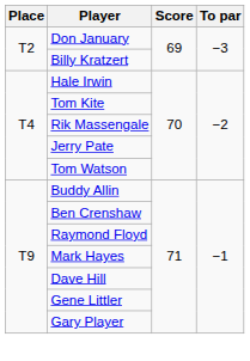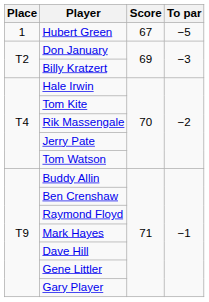 <table class="wikitable">
 <tr>
 <th>Place</th>
 <th>Player</th>
 <th>Score</th>
 <th>To par</th>
+</tr>
+<tr>
+<td align="center">1</td>
+<td> <a href='#'>Hubert Green</a></td>
+<td align="center">67</td>
+<td align="center">−5</td>
 </tr>
 <tr>
 <td rowspan=2 align="center">T2</td>
 <td> <a href='#'>Don January</a></td>
 <td rowspan=2 align="center">69</td>
 <td rowspan=2 align="center">−3</td>
 </tr>
 <tr>
 <td> <a href='#'>Billy Kratzert</a></td>
 </tr>
 <tr>
 <td rowspan=5 align="center">T4</td>
 <td> <a href='#'>Hale Irwin</a></td>
 <td rowspan=5 align="center">70</td>
 <td rowspan=5 align="center">−2</td>
 </tr>
 <tr>
 <td> <a href='#'>Tom Kite</a></td>
 </tr>
 <tr>
 <td> <a href='#'>Rik Massengale</a></td>
 </tr>
 <tr>
 <td> <a href='#'>Jerry Pate</a></td>
 </tr>
 <tr>
 <td> <a href='#'>Tom Watson</a></td>
 </tr>
 <tr>
 <td rowspan=7 align="center">T9</td>
 <td> <a href='#'>Buddy Allin</a></td>
 <td rowspan=7 align="center">71</td>
 <td rowspan=7 align="center">−1</td>
 </tr>
 <tr>
 <td> <a href='#'>Ben Crenshaw</a></td>
 </tr>
 <tr>
 <td> <a href='#'>Raymond Floyd</a></td>
 </tr>
 <tr>
 <td> <a href='#'>Mark Hayes</a></td>
 </tr>
 <tr>
 <td> <a href='#'>Dave Hill</a></td>
 </tr>
 <tr>
 <td> <a href='#'>Gene Littler</a></td>
 </tr>
 <tr>
 <td> <a href='#'>Gary Player</a></td>
 </tr>
 </table>
